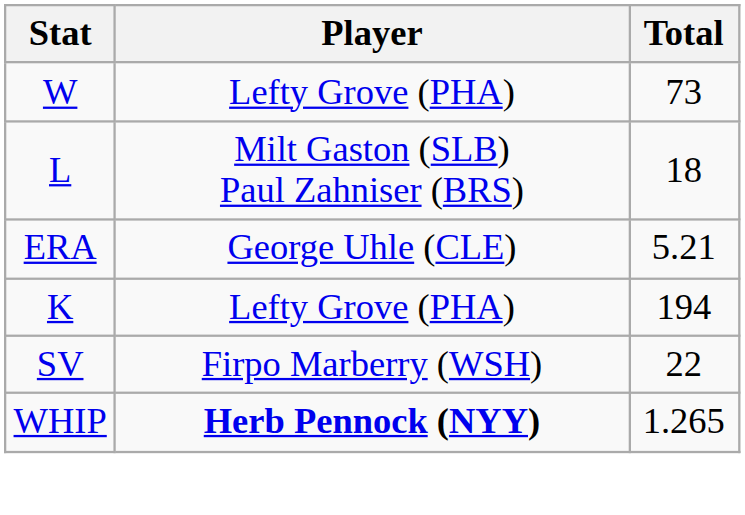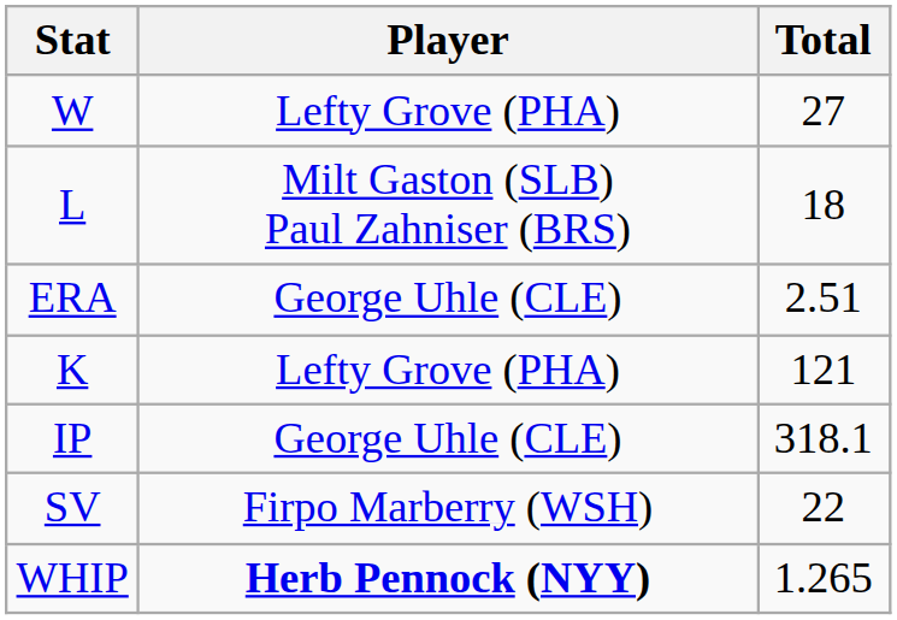 <table class="wikitable" style="text-align:center;">
 <tr>
 <th style="width:15%;">Stat</th>
 <th>Player</th>
 <th style="width:15%;">Total</th>
 </tr>
 <tr>
 <td><a href='#'>W</a></td>
 <td><a href='#'>Lefty Grove</a> (<a href='#'>PHA</a>)</td>
-<td>73</td>
+<td>27</td>
 </tr>
 <tr>
 <td><a href='#'>L</a></td>
 <td><a href='#'>Milt Gaston</a> (<a href='#'>SLB</a>)<br><a href='#'>Paul Zahniser</a> (<a href='#'>BRS</a>)</td>
 <td>18</td>
 </tr>
 <tr>
 <td><a href='#'>ERA</a></td>
 <td><a href='#'>George Uhle</a> (<a href='#'>CLE</a>)</td>
-<td>5.21</td>
+<td>2.51</td>
 </tr>
 <tr>
 <td><a href='#'>K</a></td>
 <td><a href='#'>Lefty Grove</a> (<a href='#'>PHA</a>)</td>
-<td>194</td>
+<td>121</td>
+</tr>
+<tr>
+<td><a href='#'>IP</a></td>
+<td><a href='#'>George Uhle</a> (<a href='#'>CLE</a>)</td>
+<td>318.1</td>
 </tr>
 <tr>
 <td><a href='#'>SV</a></td>
 <td><a href='#'>Firpo Marberry</a> (<a href='#'>WSH</a>)</td>
 <td>22</td>
 </tr>
 <tr>
 <td><a href='#'>WHIP</a></td>
 <td><strong><a href='#'>Herb Pennock</a> (<a href='#'>NYY</a>)</strong></td>
 <td>1.265</td>
 </tr>
 </table>
